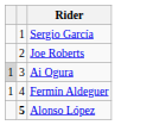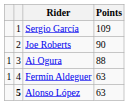 <table class="wikitable" style="font-size: 95%;">
 <tr>
 <th></th>
 <th></th>
 <th>Rider</th>
+<th>Points</th>
 </tr>
 <tr>
 <td></td>
 <td align=center>1</td>
 <td> <a href='#'>Sergio García</a></td>
+<td align=left>109</td>
 </tr>
 <tr>
 <td></td>
 <td align=center>2</td>
 <td> <a href='#'>Joe Roberts</a></td>
+<td align=left>90</td>
 </tr>
 <tr>
-<td style="background: lightgrey;"> 1</td>
+<td> 1</td>
 <td align=center>3</td>
 <td> <a href='#'>Ai Ogura</a></td>
+<td align=left>88</td>
 </tr>
 <tr>
 <td> 1</td>
 <td align=center>4</td>
 <td> <a href='#'>Fermín Aldeguer</a></td>
+<td align=left>63</td>
 </tr>
 <tr>
 <td></td>
 <td align=center><strong>5</strong></td>
 <td> <a href='#'>Alonso López</a></td>
+<td align=left>63</td>
 </tr>
 </table>
